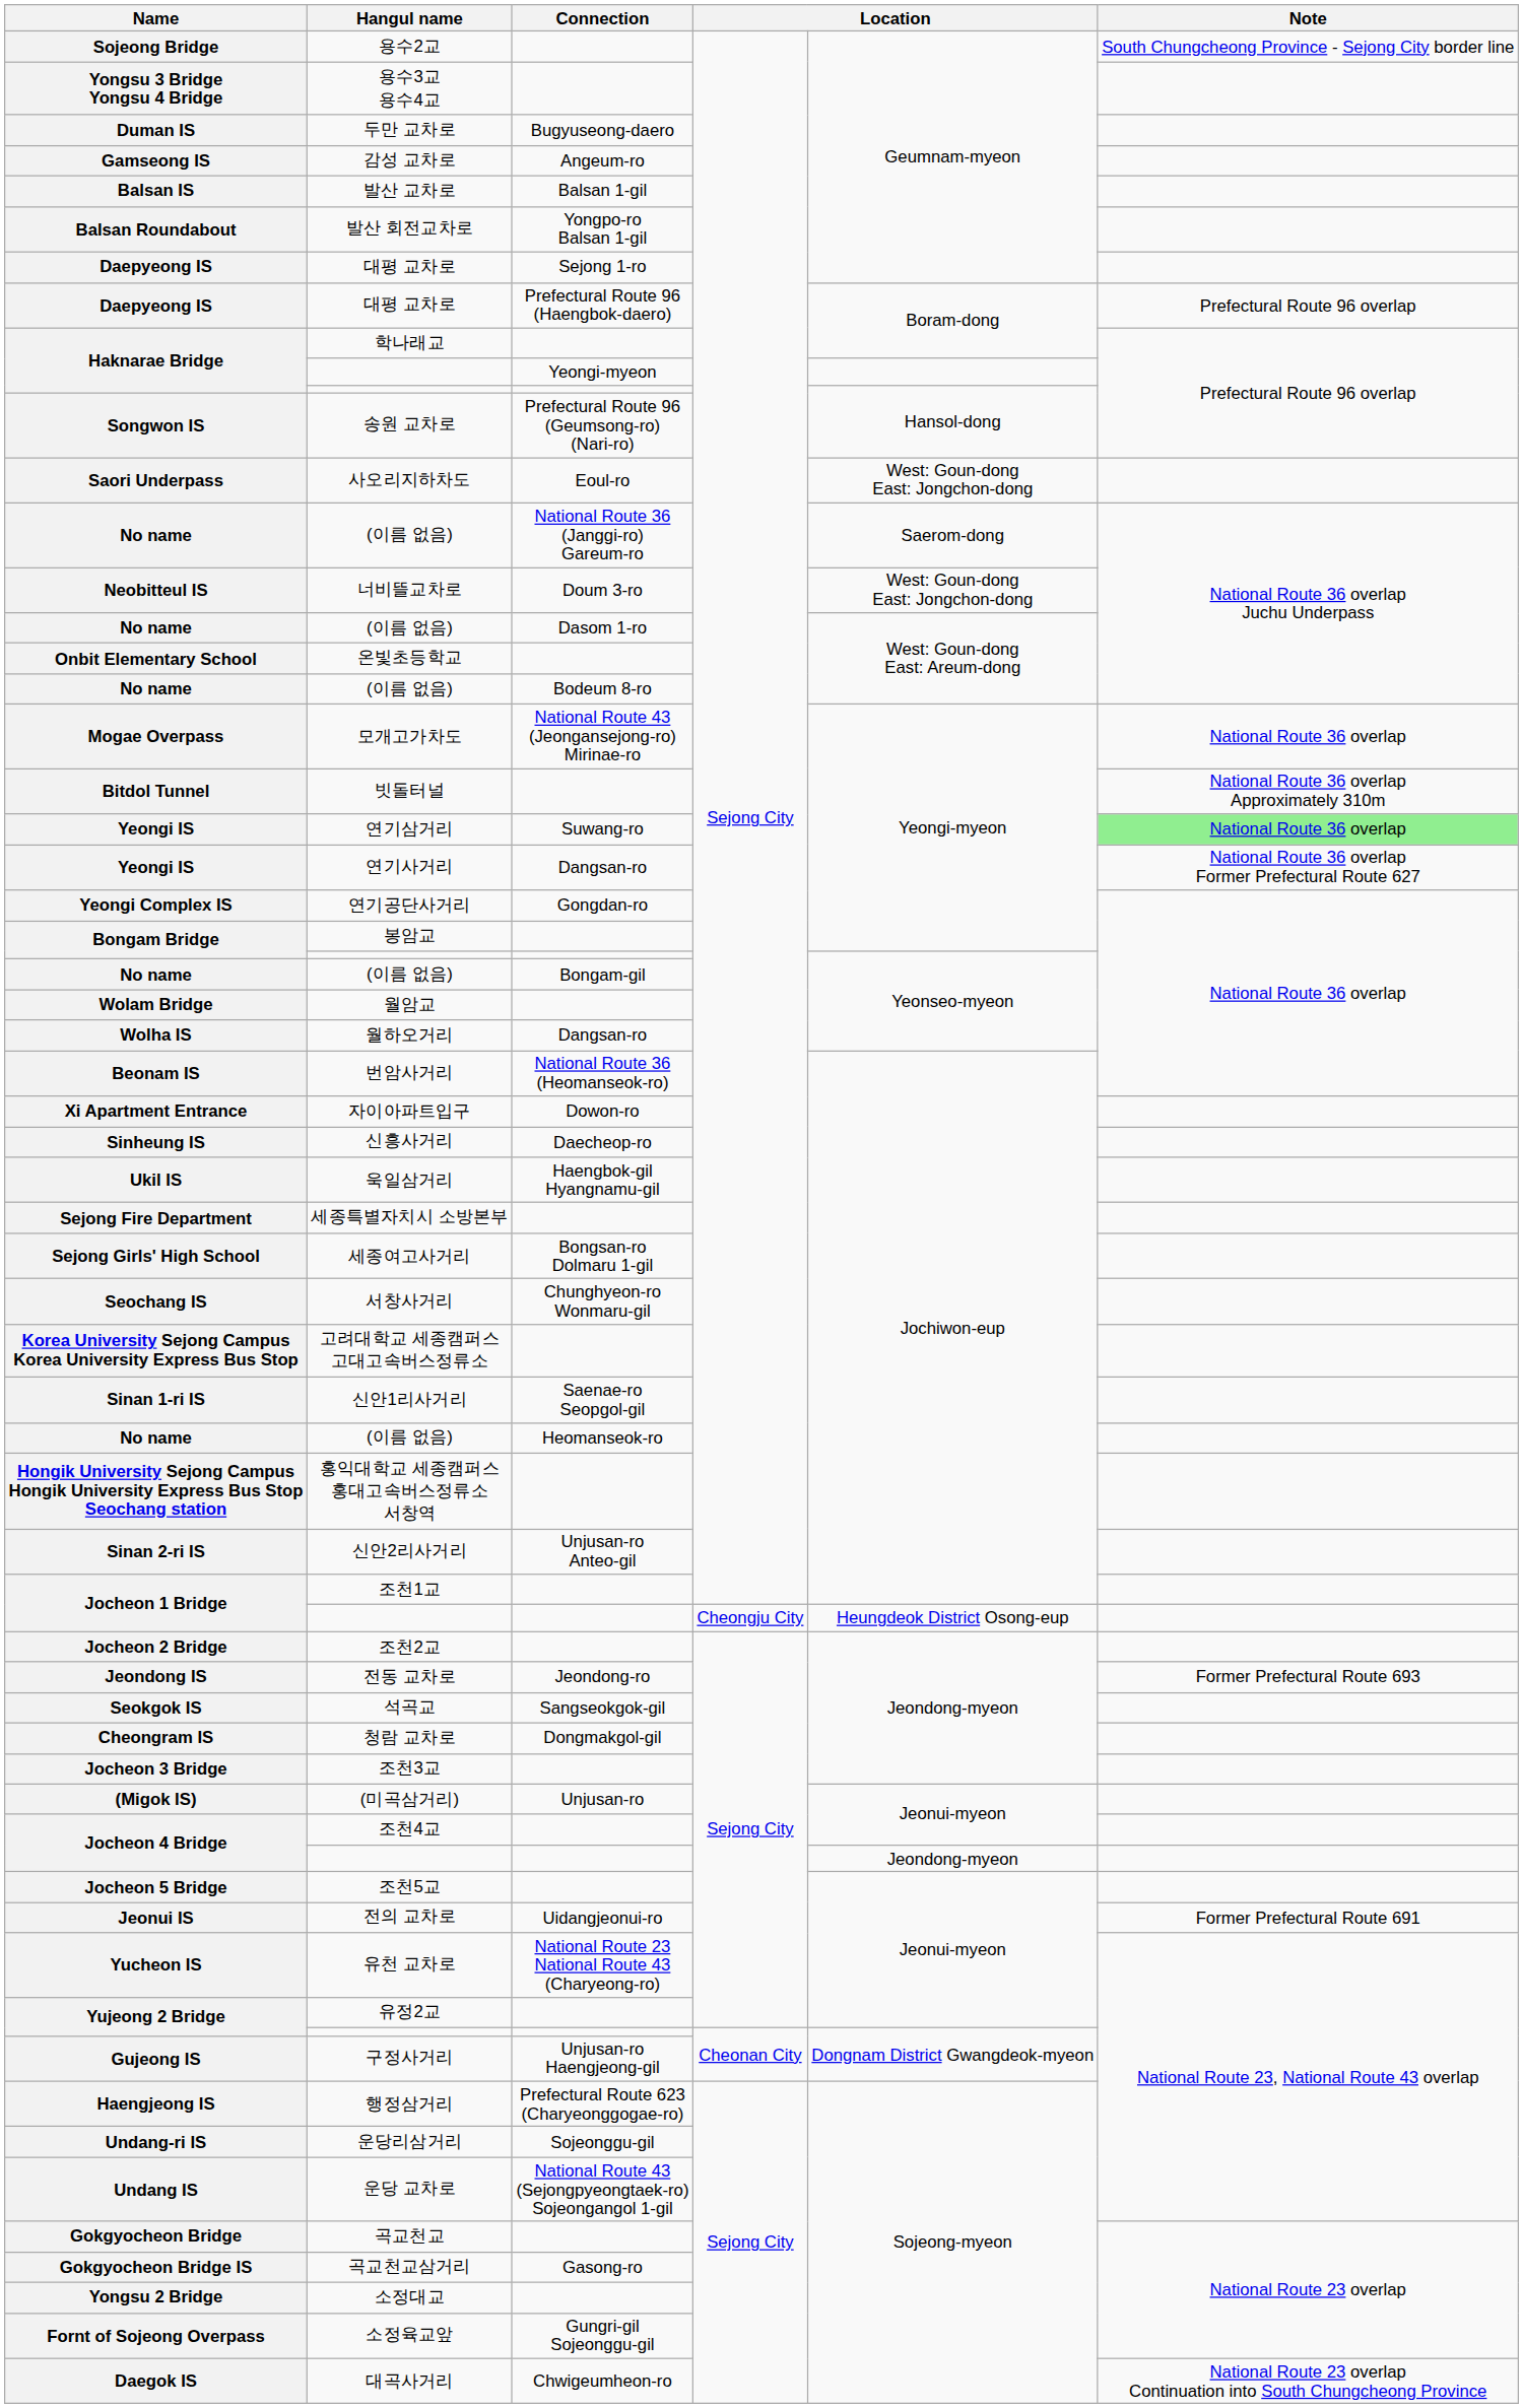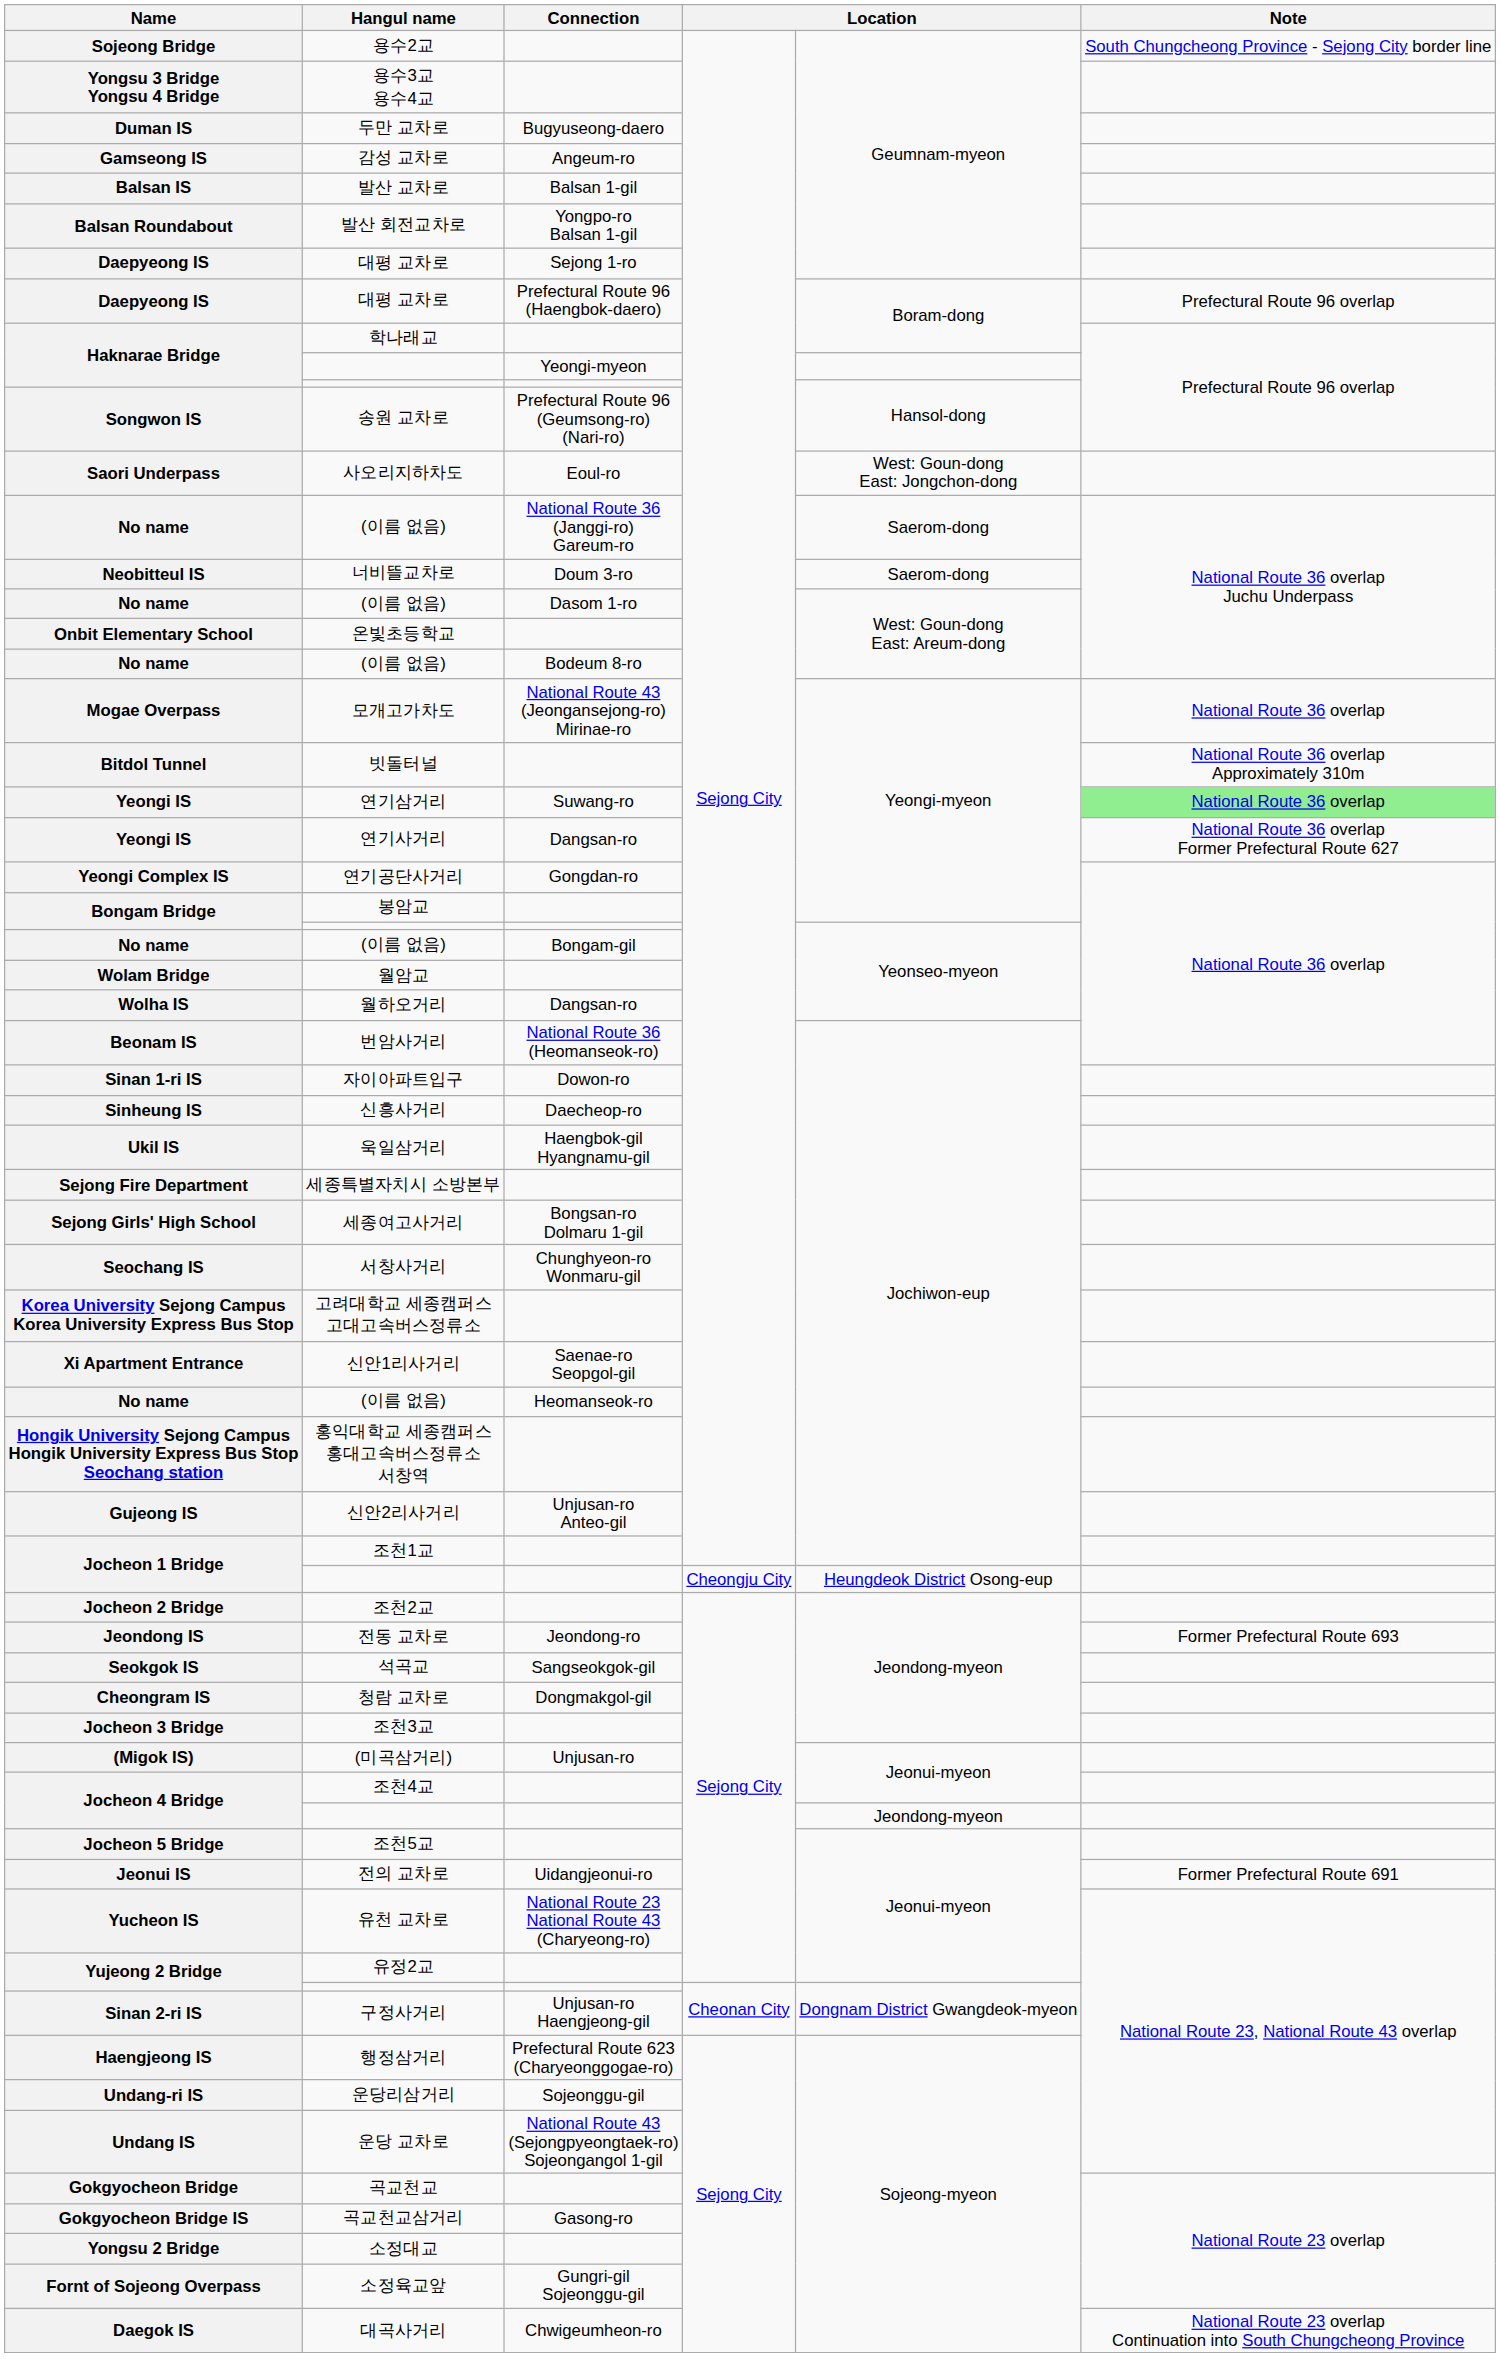 <table class="wikitable" style="font-size: 85%; text-align: center;">
 <tr>
 <th>Name </th>
 <th>Hangul name</th>
 <th>Connection</th>
 <th colspan="2">Location</th>
 <th>Note</th>
 </tr>
 <tr>
 <th>Sojeong Bridge</th>
 <td>용수2교</td>
 <td></td>
 <td rowspan=41><a href='#'>Sejong City</a></td>
 <td rowspan=7>Geumnam-myeon</td>
 <td><a href='#'>South Chungcheong Province</a> - <a href='#'>Sejong City</a> border line</td>
 </tr>
 <tr>
 <th>Yongsu 3 Bridge<br>Yongsu 4 Bridge</th>
 <td>용수3교<br>용수4교</td>
 <td></td>
 <td></td>
 </tr>
 <tr>
 <th>Duman IS</th>
 <td>두만 교차로</td>
 <td>Bugyuseong-daero</td>
 <td></td>
 </tr>
 <tr>
 <th>Gamseong IS</th>
 <td>감성 교차로</td>
 <td>Angeum-ro</td>
 <td></td>
 </tr>
 <tr>
 <th>Balsan IS</th>
 <td>발산 교차로</td>
 <td>Balsan 1-gil</td>
 <td></td>
 </tr>
 <tr>
 <th>Balsan Roundabout</th>
 <td>발산 회전교차로</td>
 <td>Yongpo-ro<br>Balsan 1-gil</td>
 <td></td>
 </tr>
 <tr>
 <th>Daepyeong IS</th>
 <td>대평 교차로</td>
 <td>Sejong 1-ro</td>
 <td></td>
 </tr>
 <tr>
 <th>Daepyeong IS</th>
 <td>대평 교차로</td>
 <td>Prefectural Route 96<br>(Haengbok-daero)</td>
 <td rowspan=2>Boram-dong</td>
 <td>Prefectural Route 96 overlap</td>
 </tr>
 <tr>
 <th rowspan=3>Haknarae Bridge</th>
 <td>학나래교</td>
 <td></td>
 <td rowspan=4>Prefectural Route 96 overlap</td>
 </tr>
 <tr>
 <td></td>
 <td>Yeongi-myeon</td>
 </tr>
 <tr>
 <td></td>
 <td></td>
 <td rowspan=2>Hansol-dong</td>
 </tr>
 <tr>
 <th>Songwon IS</th>
 <td>송원 교차로</td>
 <td>Prefectural Route 96<br>(Geumsong-ro)<br>(Nari-ro)</td>
 </tr>
 <tr>
 <th>Saori Underpass</th>
 <td>사오리지하차도</td>
 <td>Eoul-ro</td>
 <td>West: Goun-dong<br>East: Jongchon-dong</td>
 <td></td>
 </tr>
 <tr>
 <th>No name</th>
 <td>(이름 없음)</td>
 <td> <a href='#'>National Route 36</a><br>(Janggi-ro)<br>Gareum-ro</td>
 <td>Saerom-dong</td>
 <td rowspan=5><a href='#'>National Route 36</a> overlap<br>Juchu Underpass</td>
 </tr>
 <tr>
 <th>Neobitteul IS</th>
 <td>너비뜰교차로</td>
 <td>Doum 3-ro</td>
-<td>West: Goun-dong<br>East: Jongchon-dong</td>
+<td>Saerom-dong</td>
 </tr>
 <tr>
 <th>No name</th>
 <td>(이름 없음)</td>
 <td>Dasom 1-ro</td>
 <td rowspan=3>West: Goun-dong<br>East: Areum-dong</td>
 </tr>
 <tr>
 <th>Onbit Elementary School</th>
 <td>온빛초등학교</td>
 <td></td>
 </tr>
 <tr>
 <th>No name</th>
 <td>(이름 없음)</td>
 <td>Bodeum 8-ro</td>
 </tr>
 <tr>
 <th>Mogae Overpass</th>
 <td>모개고가차도</td>
 <td> <a href='#'>National Route 43</a><br>(Jeongansejong-ro)<br>Mirinae-ro</td>
 <td rowspan=6>Yeongi-myeon</td>
 <td><a href='#'>National Route 36</a> overlap</td>
 </tr>
 <tr>
 <th>Bitdol Tunnel</th>
 <td>빗돌터널</td>
 <td></td>
 <td><a href='#'>National Route 36</a> overlap<br>Approximately 310m</td>
 </tr>
 <tr>
 <th>Yeongi IS</th>
 <td>연기삼거리</td>
 <td>Suwang-ro</td>
 <td style="background: lightgreen;"><a href='#'>National Route 36</a> overlap</td>
 </tr>
 <tr>
 <th>Yeongi IS</th>
 <td>연기사거리</td>
 <td>Dangsan-ro</td>
 <td><a href='#'>National Route 36</a> overlap<br>Former Prefectural Route 627</td>
 </tr>
 <tr>
 <th>Yeongi Complex IS</th>
 <td>연기공단사거리</td>
 <td>Gongdan-ro</td>
 <td rowspan=7><a href='#'>National Route 36</a> overlap</td>
 </tr>
 <tr>
 <th rowspan=2>Bongam Bridge</th>
 <td>봉암교</td>
 <td></td>
 </tr>
 <tr>
 <td></td>
 <td></td>
 <td rowspan=4>Yeonseo-myeon</td>
 </tr>
 <tr>
 <th>No name</th>
 <td>(이름 없음)</td>
 <td>Bongam-gil</td>
 </tr>
 <tr>
 <th>Wolam Bridge</th>
 <td>월암교</td>
 <td></td>
 </tr>
 <tr>
 <th>Wolha IS</th>
 <td>월하오거리</td>
 <td>Dangsan-ro</td>
 </tr>
 <tr>
 <th>Beonam IS</th>
 <td>번암사거리</td>
 <td> <a href='#'>National Route 36</a><br>(Heomanseok-ro)</td>
 <td rowspan=13>Jochiwon-eup</td>
 </tr>
 <tr>
-<th>Xi Apartment Entrance</th>
+<th>Sinan 1-ri IS</th>
 <td>자이아파트입구</td>
 <td>Dowon-ro</td>
 <td></td>
 </tr>
 <tr>
 <th>Sinheung IS</th>
 <td>신흥사거리</td>
 <td>Daecheop-ro</td>
 <td></td>
 </tr>
 <tr>
 <th>Ukil IS</th>
 <td>욱일삼거리</td>
 <td>Haengbok-gil<br>Hyangnamu-gil</td>
 <td></td>
 </tr>
 <tr>
 <th>Sejong Fire Department</th>
 <td>세종특별자치시 소방본부</td>
 <td></td>
 <td></td>
 </tr>
 <tr>
 <th>Sejong Girls' High School</th>
 <td>세종여고사거리</td>
 <td>Bongsan-ro<br>Dolmaru 1-gil</td>
 <td></td>
 </tr>
 <tr>
 <th>Seochang IS</th>
 <td>서창사거리</td>
 <td>Chunghyeon-ro<br>Wonmaru-gil</td>
 <td></td>
 </tr>
 <tr>
 <th><a href='#'>Korea University</a> Sejong Campus<br>Korea University Express Bus Stop</th>
 <td>고려대학교 세종캠퍼스<br>고대고속버스정류소</td>
 <td></td>
 <td></td>
 </tr>
 <tr>
-<th>Sinan 1-ri IS</th>
+<th>Xi Apartment Entrance</th>
 <td>신안1리사거리</td>
 <td>Saenae-ro<br>Seopgol-gil</td>
 <td></td>
 </tr>
 <tr>
 <th>No name</th>
 <td>(이름 없음)</td>
 <td>Heomanseok-ro</td>
 <td></td>
 </tr>
 <tr>
 <th><a href='#'>Hongik University</a> Sejong Campus<br>Hongik University Express Bus Stop<br><a href='#'>Seochang station</a></th>
 <td>홍익대학교 세종캠퍼스<br>홍대고속버스정류소<br>서창역</td>
 <td></td>
 <td></td>
 </tr>
 <tr>
-<th>Sinan 2-ri IS</th>
+<th>Gujeong IS</th>
 <td>신안2리사거리</td>
 <td>Unjusan-ro<br>Anteo-gil</td>
 <td></td>
 </tr>
 <tr>
 <th rowspan=2>Jocheon 1 Bridge</th>
 <td>조천1교</td>
 <td></td>
 <td></td>
 </tr>
 <tr>
 <td></td>
 <td></td>
 <td><a href='#'>Cheongju City</a></td>
 <td><a href='#'>Heungdeok District</a> Osong-eup</td>
 <td></td>
 </tr>
 <tr>
 <th>Jocheon 2 Bridge</th>
 <td>조천2교</td>
 <td></td>
 <td rowspan=12><a href='#'>Sejong City</a></td>
 <td rowspan=5>Jeondong-myeon</td>
 <td></td>
 </tr>
 <tr>
 <th>Jeondong IS</th>
 <td>전동 교차로</td>
 <td>Jeondong-ro</td>
 <td>Former Prefectural Route 693</td>
 </tr>
 <tr>
 <th>Seokgok IS</th>
 <td>석곡교</td>
 <td>Sangseokgok-gil</td>
 <td></td>
 </tr>
 <tr>
 <th>Cheongram IS</th>
 <td>청람 교차로</td>
 <td>Dongmakgol-gil</td>
 <td></td>
 </tr>
 <tr>
 <th>Jocheon 3 Bridge</th>
 <td>조천3교</td>
 <td></td>
 <td></td>
 </tr>
 <tr>
 <th>(Migok IS)</th>
 <td>(미곡삼거리)</td>
 <td>Unjusan-ro</td>
 <td rowspan=2>Jeonui-myeon</td>
 <td></td>
 </tr>
 <tr>
 <th rowspan=2>Jocheon 4 Bridge</th>
 <td>조천4교</td>
 <td></td>
 <td></td>
 </tr>
 <tr>
 <td></td>
 <td></td>
 <td>Jeondong-myeon</td>
 <td></td>
 </tr>
 <tr>
 <th>Jocheon 5 Bridge</th>
 <td>조천5교</td>
 <td></td>
 <td rowspan=4>Jeonui-myeon</td>
 <td></td>
 </tr>
 <tr>
 <th>Jeonui IS</th>
 <td>전의 교차로</td>
 <td>Uidangjeonui-ro</td>
 <td>Former Prefectural Route 691</td>
 </tr>
 <tr>
 <th>Yucheon IS</th>
 <td>유천 교차로</td>
 <td> <a href='#'>National Route 23</a><br> <a href='#'>National Route 43</a><br>(Charyeong-ro)</td>
 <td rowspan=7><a href='#'>National Route 23</a>, <a href='#'>National Route 43</a> overlap</td>
 </tr>
 <tr>
 <th rowspan=2>Yujeong 2 Bridge</th>
 <td>유정2교</td>
 <td></td>
 </tr>
 <tr>
 <td></td>
 <td></td>
 <td rowspan=2><a href='#'>Cheonan City</a></td>
 <td rowspan=2><a href='#'>Dongnam District</a> Gwangdeok-myeon</td>
 </tr>
 <tr>
-<th>Gujeong IS</th>
+<th>Sinan 2-ri IS</th>
 <td>구정사거리</td>
 <td>Unjusan-ro<br>Haengjeong-gil</td>
 </tr>
 <tr>
 <th>Haengjeong IS</th>
 <td>행정삼거리</td>
 <td>Prefectural Route 623<br>(Charyeonggogae-ro)</td>
 <td rowspan=8><a href='#'>Sejong City</a></td>
 <td rowspan=8>Sojeong-myeon</td>
 </tr>
 <tr>
 <th>Undang-ri IS</th>
 <td>운당리삼거리</td>
 <td>Sojeonggu-gil</td>
 </tr>
 <tr>
 <th>Undang IS</th>
 <td>운당 교차로</td>
 <td> <a href='#'>National Route 43</a><br>(Sejongpyeongtaek-ro)<br>Sojeongangol 1-gil</td>
 </tr>
 <tr>
 <th>Gokgyocheon Bridge</th>
 <td>곡교천교</td>
 <td></td>
 <td rowspan=4><a href='#'>National Route 23</a> overlap</td>
 </tr>
 <tr>
 <th>Gokgyocheon Bridge IS</th>
 <td>곡교천교삼거리</td>
 <td>Gasong-ro</td>
 </tr>
 <tr>
 <th>Yongsu 2 Bridge</th>
 <td>소정대교</td>
 <td></td>
 </tr>
 <tr>
 <th>Fornt of Sojeong Overpass</th>
 <td>소정육교앞</td>
 <td>Gungri-gil<br>Sojeonggu-gil</td>
 </tr>
 <tr>
 <th>Daegok IS</th>
 <td>대곡사거리</td>
 <td>Chwigeumheon-ro</td>
 <td><a href='#'>National Route 23</a> overlap<br>Continuation into <a href='#'>South Chungcheong Province</a></td>
 </tr>
 <tr>
 </tr>
 </table>
